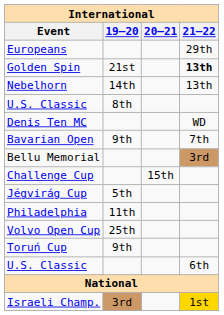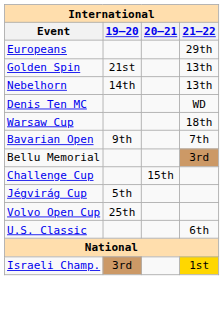 <table class="wikitable" style="text-align:center">
 <tr>
 <th colspan="4" style="background-color: #ffdead; " align="center">International</th>
 </tr>
 <tr>
 <th>Event</th>
 <th><a href='#'>19–20</a></th>
 <th><a href='#'>20–21</a></th>
 <th><a href='#'>21–22</a></th>
 </tr>
 <tr>
 <td align="left"><a href='#'>Europeans</a></td>
 <td></td>
 <td></td>
 <td>29th</td>
 </tr>
 <tr>
 <td align="left"> <a href='#'>Golden Spin</a></td>
 <td>21st</td>
 <td></td>
-<td><strong>13th</strong></td>
+<td>13th</td>
 </tr>
 <tr>
 <td align="left"> <a href='#'>Nebelhorn</a></td>
 <td>14th</td>
 <td></td>
 <td>13th</td>
 </tr>
 <tr>
-<td align="left"> <a href='#'>U.S. Classic</a></td>
-<td>8th</td>
-<td></td>
-<td></td>
-</tr>
-<tr>
 <td align=left> <a href='#'>Denis Ten MC</a></td>
 <td></td>
 <td></td>
 <td>WD</td>
+</tr>
+<tr>
+<td align="left"> <a href='#'>Warsaw Cup</a></td>
+<td></td>
+<td></td>
+<td>18th</td>
 </tr>
 <tr>
 <td align="left"><a href='#'>Bavarian Open</a></td>
 <td>9th</td>
 <td></td>
 <td>7th</td>
 </tr>
 <tr>
 <td align=left>Bellu Memorial</td>
 <td></td>
 <td></td>
 <td bgcolor="cc9966">3rd</td>
 </tr>
 <tr>
 <td align="left"><a href='#'>Challenge Cup</a></td>
 <td></td>
 <td>15th</td>
 <td></td>
 </tr>
 <tr>
 <td align="left"><a href='#'>Jégvirág Cup</a></td>
 <td>5th</td>
 <td></td>
 <td></td>
 </tr>
 <tr>
-<td align="left"><a href='#'>Philadelphia</a></td>
-<td>11th</td>
-<td></td>
-<td></td>
-</tr>
-<tr>
 <td align="left"><a href='#'>Volvo Open Cup</a></td>
 <td>25th</td>
-<td></td>
-<td></td>
-</tr>
-<tr>
-<td align="left"><a href='#'>Toruń Cup</a></td>
-<td>9th</td>
 <td></td>
 <td></td>
 </tr>
 <tr>
 <td align="left"><a href='#'>U.S. Classic</a></td>
 <td></td>
 <td></td>
 <td>6th</td>
 </tr>
 <tr>
 <th colspan="4" style="background-color: #ffdead; " align="center">National</th>
 </tr>
 <tr>
 <td align="left"><a href='#'>Israeli Champ.</a></td>
 <td bgcolor="cc9966">3rd</td>
 <td></td>
 <td bgcolor="gold">1st</td>
 </tr>
 </table>
